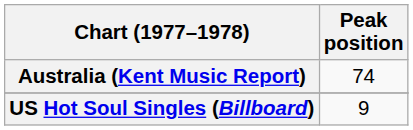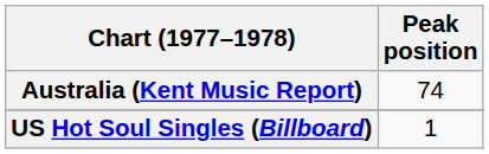 <table class="wikitable sortable plainrowheaders" style="text-align:center">
 <tr>
 <th>Chart (1977–1978)</th>
 <th>Peak<br>position</th>
 </tr>
 <tr>
 <th scope="row">Australia (<a href='#'>Kent Music Report</a>)</th>
 <td>74</td>
 </tr>
 <tr>
 </tr>
 <tr>
 </tr>
 <tr>
 </tr>
 <tr>
 </tr>
 <tr>
 </tr>
 <tr>
 </tr>
 <tr>
 </tr>
 <tr>
 </tr>
 <tr>
 <th scope="row">US <a href='#'>Hot Soul Singles</a> (<em><a href='#'>Billboard</a></em>)</th>
-<td>9</td>
+<td>1</td>
 </tr>
 </table>
